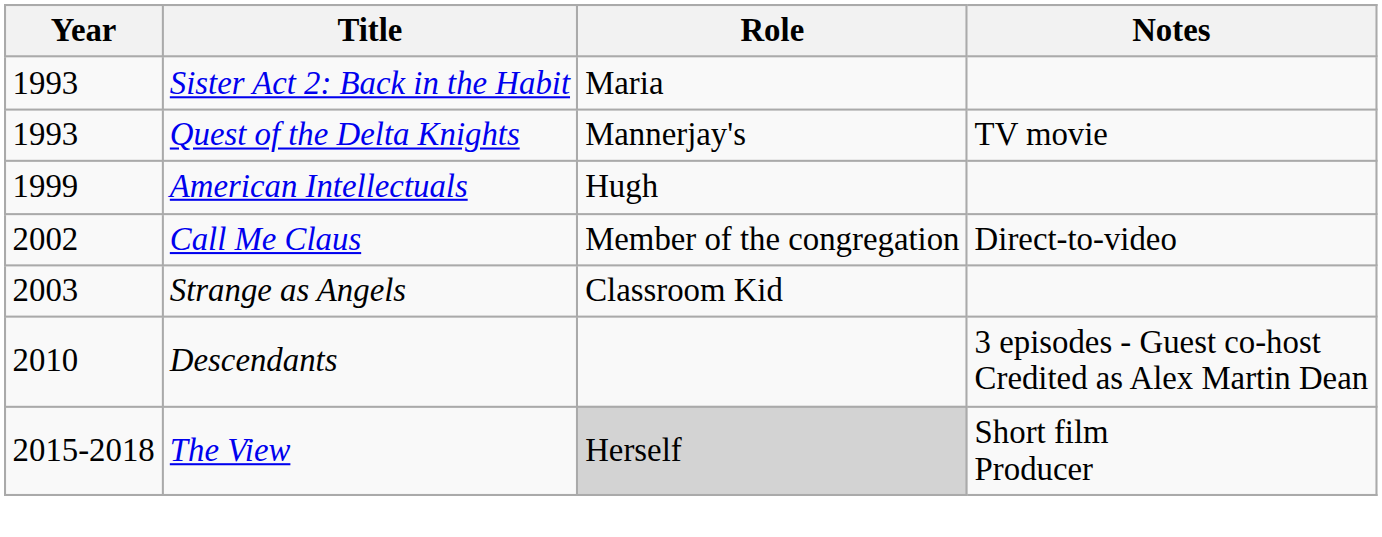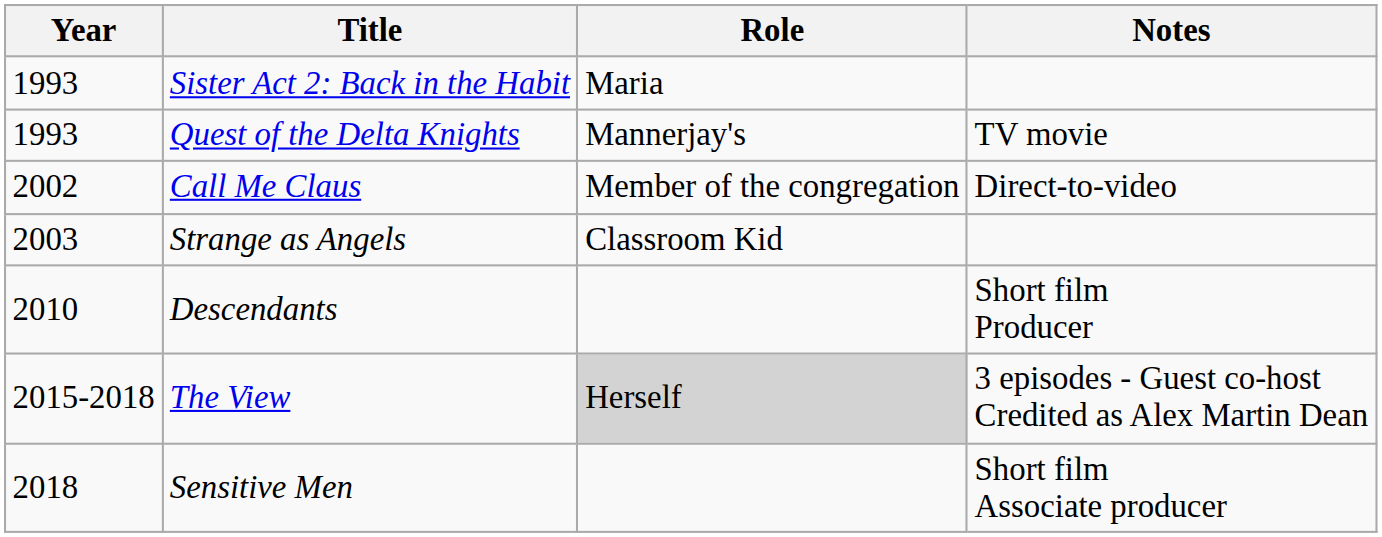 <table class="wikitable sortable">
 <tr>
 <th>Year</th>
 <th>Title</th>
 <th>Role</th>
 <th class="unsortable">Notes</th>
 </tr>
 <tr>
 <td>1993</td>
 <td><em><a href='#'>Sister Act 2: Back in the Habit</a></em></td>
 <td>Maria</td>
 <td></td>
 </tr>
 <tr>
 <td>1993</td>
 <td><em><a href='#'>Quest of the Delta Knights</a></em></td>
 <td>Mannerjay's</td>
 <td>TV movie</td>
 </tr>
 <tr>
-<td>1999</td>
-<td><em><a href='#'>American Intellectuals</a></em></td>
-<td>Hugh</td>
-<td></td>
-</tr>
-<tr>
 <td>2002</td>
 <td><em><a href='#'>Call Me Claus</a></em></td>
 <td>Member of the congregation</td>
 <td>Direct-to-video</td>
 </tr>
 <tr>
 <td>2003</td>
 <td><em>Strange as Angels</em></td>
 <td>Classroom Kid</td>
 <td></td>
 </tr>
 <tr>
 <td>2010</td>
 <td><em>Descendants</em></td>
 <td></td>
-<td>3 episodes - Guest co-host<br> Credited as Alex Martin Dean</td>
+<td>Short film<br> Producer</td>
 </tr>
 <tr>
 <td>2015-2018</td>
 <td><em><a href='#'>The View</a></em></td>
 <td style="background: lightgrey;">Herself</td>
-<td>Short film<br> Producer</td>
+<td>3 episodes - Guest co-host<br> Credited as Alex Martin Dean</td>
+</tr>
+<tr>
+<td>2018</td>
+<td><em>Sensitive Men</em></td>
+<td></td>
+<td>Short film<br> Associate producer</td>
 </tr>
 </table>
